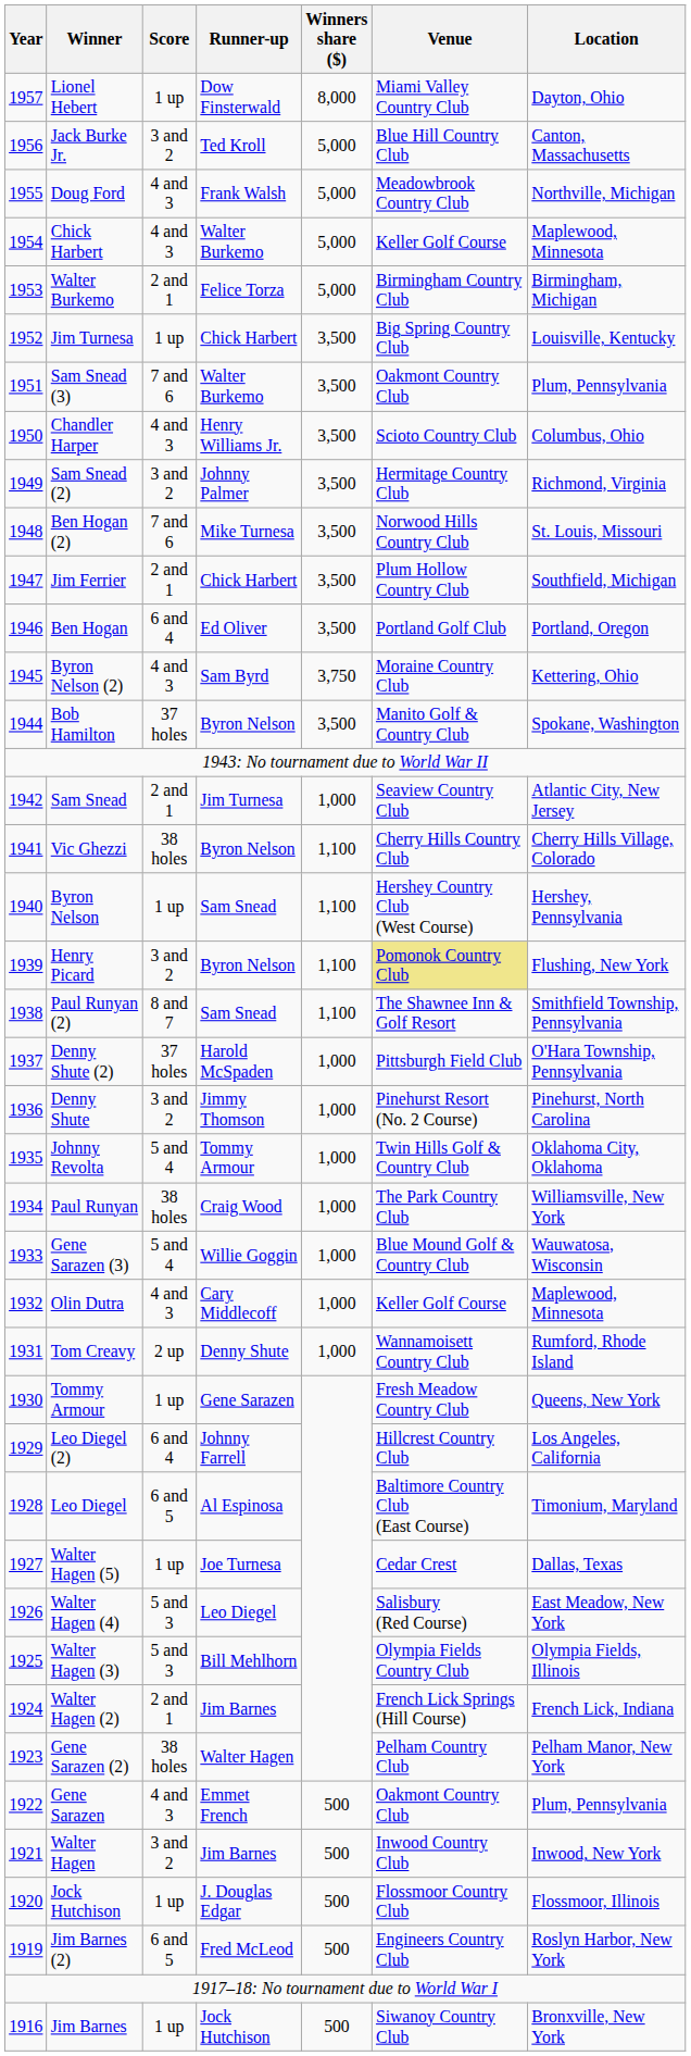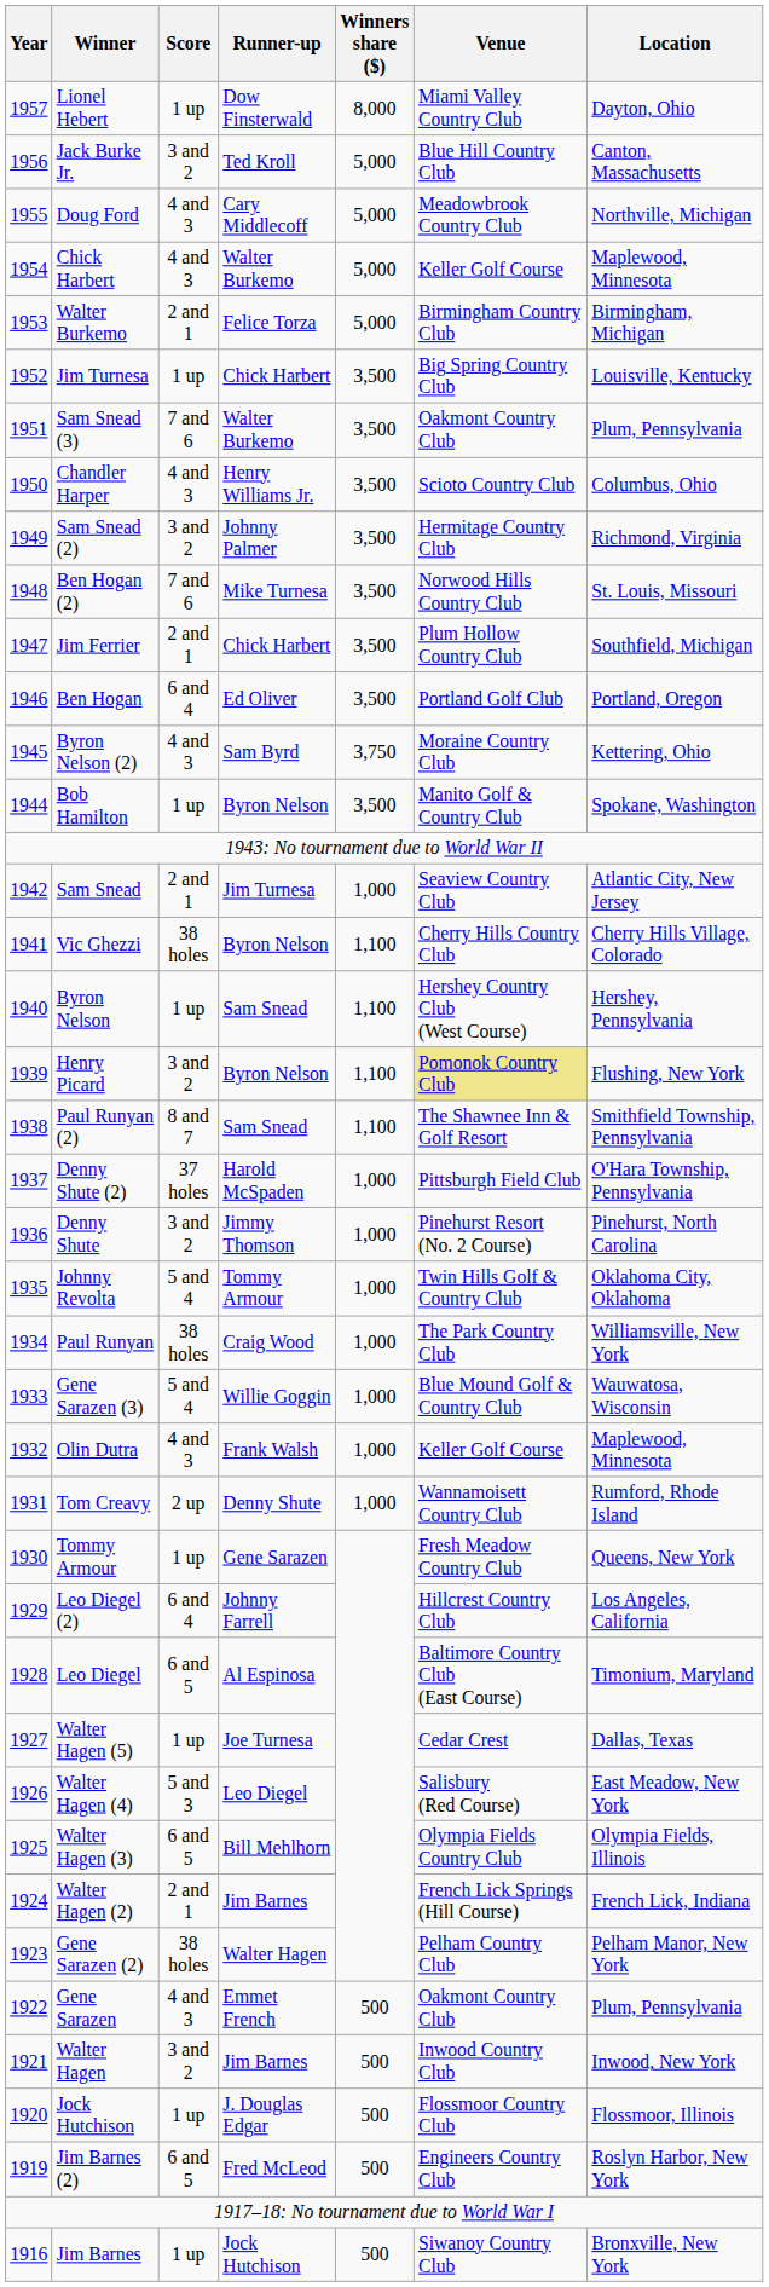 <table class="wikitable" style="font-size:95%">
 <tr>
 <th>Year</th>
 <th>Winner</th>
 <th>Score</th>
 <th>Runner-up</th>
 <th>Winners<br>share ($)</th>
 <th>Venue</th>
 <th>Location</th>
 </tr>
 <tr>
 <td align=center><a href='#'>1957</a></td>
 <td> <a href='#'>Lionel Hebert</a></td>
 <td align=center>1 up</td>
 <td> <a href='#'>Dow Finsterwald</a></td>
 <td align="center">8,000</td>
 <td><a href='#'>Miami Valley Country Club</a></td>
 <td><a href='#'>Dayton, Ohio</a></td>
 </tr>
 <tr>
 <td align=center><a href='#'>1956</a></td>
 <td> <a href='#'>Jack Burke Jr.</a></td>
 <td align=center>3 and 2</td>
 <td> <a href='#'>Ted Kroll</a></td>
 <td align="center">5,000</td>
 <td><a href='#'>Blue Hill Country Club</a></td>
 <td><a href='#'>Canton, Massachusetts</a></td>
 </tr>
 <tr>
 <td align=center><a href='#'>1955</a></td>
 <td> <a href='#'>Doug Ford</a></td>
 <td align=center>4 and 3</td>
-<td> <a href='#'>Frank Walsh</a></td>
+<td> <a href='#'>Cary Middlecoff</a></td>
 <td align="center">5,000</td>
 <td><a href='#'>Meadowbrook Country Club</a></td>
 <td><a href='#'>Northville, Michigan</a></td>
 </tr>
 <tr>
 <td align=center><a href='#'>1954</a></td>
 <td> <a href='#'>Chick Harbert</a></td>
 <td align=center>4 and 3</td>
 <td> <a href='#'>Walter Burkemo</a></td>
 <td align="center">5,000</td>
 <td><a href='#'>Keller Golf Course</a></td>
 <td><a href='#'>Maplewood, Minnesota</a></td>
 </tr>
 <tr>
 <td align=center><a href='#'>1953</a></td>
 <td> <a href='#'>Walter Burkemo</a></td>
 <td align=center>2 and 1</td>
 <td> <a href='#'>Felice Torza</a></td>
 <td align="center">5,000</td>
 <td><a href='#'>Birmingham Country Club</a></td>
 <td><a href='#'>Birmingham, Michigan</a></td>
 </tr>
 <tr>
 <td align=center><a href='#'>1952</a></td>
 <td> <a href='#'>Jim Turnesa</a></td>
 <td align=center>1 up</td>
 <td> <a href='#'>Chick Harbert</a></td>
 <td align="center">3,500</td>
 <td><a href='#'>Big Spring Country Club</a></td>
 <td><a href='#'>Louisville, Kentucky</a></td>
 </tr>
 <tr>
 <td align=center><a href='#'>1951</a></td>
 <td> <a href='#'>Sam Snead</a> (3)</td>
 <td align=center>7 and 6</td>
 <td> <a href='#'>Walter Burkemo</a></td>
 <td align="center">3,500</td>
 <td><a href='#'>Oakmont Country Club</a></td>
 <td><a href='#'>Plum, Pennsylvania</a></td>
 </tr>
 <tr>
 <td align=center><a href='#'>1950</a></td>
 <td> <a href='#'>Chandler Harper</a></td>
 <td align=center>4 and 3</td>
 <td> <a href='#'>Henry Williams Jr.</a></td>
 <td align="center">3,500</td>
 <td><a href='#'>Scioto Country Club</a></td>
 <td><a href='#'>Columbus, Ohio</a></td>
 </tr>
 <tr>
 <td align=center><a href='#'>1949</a></td>
 <td> <a href='#'>Sam Snead</a> (2)</td>
 <td align=center>3 and 2</td>
 <td> <a href='#'>Johnny Palmer</a></td>
 <td align="center">3,500</td>
 <td><a href='#'>Hermitage Country Club</a></td>
 <td><a href='#'>Richmond, Virginia</a></td>
 </tr>
 <tr>
 <td align=center><a href='#'>1948</a></td>
 <td> <a href='#'>Ben Hogan</a> (2)</td>
 <td align=center>7 and 6</td>
 <td> <a href='#'>Mike Turnesa</a></td>
 <td align="center">3,500</td>
 <td><a href='#'>Norwood Hills Country Club</a></td>
 <td><a href='#'>St. Louis, Missouri</a></td>
 </tr>
 <tr>
 <td align=center><a href='#'>1947</a></td>
 <td> <a href='#'>Jim Ferrier</a></td>
 <td align=center>2 and 1</td>
 <td> <a href='#'>Chick Harbert</a></td>
 <td align="center">3,500</td>
 <td><a href='#'>Plum Hollow Country Club</a></td>
 <td><a href='#'>Southfield, Michigan</a></td>
 </tr>
 <tr>
 <td align=center><a href='#'>1946</a></td>
 <td> <a href='#'>Ben Hogan</a></td>
 <td align=center>6 and 4</td>
 <td> <a href='#'>Ed Oliver</a></td>
 <td align="center">3,500</td>
 <td><a href='#'>Portland Golf Club</a></td>
 <td><a href='#'>Portland, Oregon</a></td>
 </tr>
 <tr>
 <td align=center><a href='#'>1945</a></td>
 <td> <a href='#'>Byron Nelson</a> (2)</td>
 <td align=center>4 and 3</td>
 <td> <a href='#'>Sam Byrd</a></td>
 <td align="center">3,750</td>
 <td><a href='#'>Moraine Country Club</a></td>
 <td><a href='#'>Kettering, Ohio</a></td>
 </tr>
 <tr>
 <td align=center><a href='#'>1944</a></td>
 <td> <a href='#'>Bob Hamilton</a></td>
-<td align=center>37 holes</td>
+<td align=center>1 up</td>
 <td> <a href='#'>Byron Nelson</a></td>
 <td align="center">3,500</td>
 <td><a href='#'>Manito Golf & Country Club</a></td>
 <td><a href='#'>Spokane, Washington</a></td>
 </tr>
 <tr>
 <td colspan="7" style="text-align:center;"><em>1943: No tournament due to <a href='#'>World War II</a></em></td>
 </tr>
 <tr>
 <td align=center><a href='#'>1942</a></td>
 <td> <a href='#'>Sam Snead</a></td>
 <td align=center>2 and 1</td>
 <td> <a href='#'>Jim Turnesa</a></td>
 <td align="center">1,000</td>
 <td><a href='#'>Seaview Country Club</a></td>
 <td><a href='#'>Atlantic City, New Jersey</a></td>
 </tr>
 <tr>
 <td align=center><a href='#'>1941</a></td>
 <td> <a href='#'>Vic Ghezzi</a></td>
 <td align=center>38 holes</td>
 <td> <a href='#'>Byron Nelson</a></td>
 <td align="center">1,100</td>
 <td><a href='#'>Cherry Hills Country Club</a></td>
 <td><a href='#'>Cherry Hills Village, Colorado</a></td>
 </tr>
 <tr>
 <td align=center><a href='#'>1940</a></td>
 <td> <a href='#'>Byron Nelson</a></td>
 <td align=center>1 up</td>
 <td> <a href='#'>Sam Snead</a></td>
 <td align="center">1,100</td>
 <td><a href='#'>Hershey Country Club</a><br>(West Course)</td>
 <td><a href='#'>Hershey, Pennsylvania</a></td>
 </tr>
 <tr>
 <td align=center><a href='#'>1939</a></td>
 <td> <a href='#'>Henry Picard</a></td>
 <td align=center>3 and 2</td>
 <td> <a href='#'>Byron Nelson</a></td>
 <td align="center">1,100</td>
 <td style="background: khaki;"><a href='#'>Pomonok Country Club</a></td>
 <td><a href='#'>Flushing, New York</a></td>
 </tr>
 <tr>
 <td align=center><a href='#'>1938</a></td>
 <td> <a href='#'>Paul Runyan</a> (2)</td>
 <td align=center>8 and 7</td>
 <td> <a href='#'>Sam Snead</a></td>
 <td align="center">1,100</td>
 <td><a href='#'>The Shawnee Inn & Golf Resort</a></td>
 <td><a href='#'>Smithfield Township, Pennsylvania</a></td>
 </tr>
 <tr>
 <td align=center><a href='#'>1937</a></td>
 <td> <a href='#'>Denny Shute</a> (2)</td>
 <td align=center>37 holes</td>
 <td> <a href='#'>Harold McSpaden</a></td>
 <td align="center">1,000</td>
 <td><a href='#'>Pittsburgh Field Club</a></td>
 <td><a href='#'>O'Hara Township, Pennsylvania</a></td>
 </tr>
 <tr>
 <td align=center><a href='#'>1936</a></td>
 <td> <a href='#'>Denny Shute</a></td>
 <td align=center>3 and 2</td>
 <td> <a href='#'>Jimmy Thomson</a></td>
 <td align="center">1,000</td>
 <td><a href='#'>Pinehurst Resort</a><br>(No. 2 Course)</td>
 <td><a href='#'>Pinehurst, North Carolina</a></td>
 </tr>
 <tr>
 <td align=center><a href='#'>1935</a></td>
 <td> <a href='#'>Johnny Revolta</a></td>
 <td align=center>5 and 4</td>
 <td> <a href='#'>Tommy Armour</a></td>
 <td align="center">1,000</td>
 <td><a href='#'>Twin Hills Golf & Country Club</a></td>
 <td><a href='#'>Oklahoma City, Oklahoma</a></td>
 </tr>
 <tr>
 <td align=center><a href='#'>1934</a></td>
 <td> <a href='#'>Paul Runyan</a></td>
 <td align=center>38 holes</td>
 <td> <a href='#'>Craig Wood</a></td>
 <td align="center">1,000</td>
 <td><a href='#'>The Park Country Club</a></td>
 <td><a href='#'>Williamsville, New York</a></td>
 </tr>
 <tr>
 <td align=center><a href='#'>1933</a></td>
 <td> <a href='#'>Gene Sarazen</a> (3)</td>
 <td align=center>5 and 4</td>
 <td> <a href='#'>Willie Goggin</a></td>
 <td align="center">1,000</td>
 <td><a href='#'>Blue Mound Golf & Country Club</a></td>
 <td><a href='#'>Wauwatosa, Wisconsin</a></td>
 </tr>
 <tr>
 <td align=center><a href='#'>1932</a></td>
 <td> <a href='#'>Olin Dutra</a></td>
 <td align=center>4 and 3</td>
-<td> <a href='#'>Cary Middlecoff</a></td>
+<td> <a href='#'>Frank Walsh</a></td>
 <td align="center">1,000</td>
 <td><a href='#'>Keller Golf Course</a></td>
 <td><a href='#'>Maplewood, Minnesota</a></td>
 </tr>
 <tr>
 <td align=center><a href='#'>1931</a></td>
 <td> <a href='#'>Tom Creavy</a></td>
 <td align=center>2 up</td>
 <td> <a href='#'>Denny Shute</a></td>
 <td align="center">1,000</td>
 <td><a href='#'>Wannamoisett Country Club</a></td>
 <td><a href='#'>Rumford, Rhode Island</a></td>
 </tr>
 <tr>
 <td align=center><a href='#'>1930</a></td>
 <td> <a href='#'>Tommy Armour</a></td>
 <td align=center>1 up</td>
 <td> <a href='#'>Gene Sarazen</a></td>
 <td rowspan="8"></td>
 <td><a href='#'>Fresh Meadow Country Club</a></td>
 <td><a href='#'>Queens, New York</a></td>
 </tr>
 <tr>
 <td align=center><a href='#'>1929</a></td>
 <td> <a href='#'>Leo Diegel</a> (2)</td>
 <td align=center>6 and 4</td>
 <td> <a href='#'>Johnny Farrell</a></td>
 <td><a href='#'>Hillcrest Country Club</a></td>
 <td><a href='#'>Los Angeles, California</a></td>
 </tr>
 <tr>
 <td align=center><a href='#'>1928</a></td>
 <td> <a href='#'>Leo Diegel</a></td>
 <td align=center>6 and 5</td>
 <td> <a href='#'>Al Espinosa</a></td>
 <td><a href='#'>Baltimore Country Club</a><br>(East Course)</td>
 <td><a href='#'>Timonium, Maryland</a></td>
 </tr>
 <tr>
 <td align=center><a href='#'>1927</a></td>
 <td> <a href='#'>Walter Hagen</a> (5)</td>
 <td align=center>1 up</td>
 <td> <a href='#'>Joe Turnesa</a></td>
 <td><a href='#'>Cedar Crest</a></td>
 <td><a href='#'>Dallas, Texas</a></td>
 </tr>
 <tr>
 <td align=center><a href='#'>1926</a></td>
 <td> <a href='#'>Walter Hagen</a> (4)</td>
 <td align=center>5 and 3</td>
 <td> <a href='#'>Leo Diegel</a></td>
 <td><a href='#'>Salisbury</a><br>(Red Course)</td>
 <td><a href='#'>East Meadow, New York</a></td>
 </tr>
 <tr>
 <td align=center><a href='#'>1925</a></td>
 <td> <a href='#'>Walter Hagen</a> (3)</td>
-<td align=center>5 and 3</td>
+<td align=center>6 and 5</td>
 <td> <a href='#'>Bill Mehlhorn</a></td>
 <td><a href='#'>Olympia Fields Country Club</a></td>
 <td><a href='#'>Olympia Fields, Illinois</a></td>
 </tr>
 <tr>
 <td align=center><a href='#'>1924</a></td>
 <td> <a href='#'>Walter Hagen</a> (2)</td>
 <td align=center>2 and 1</td>
 <td> <a href='#'>Jim Barnes</a></td>
 <td><a href='#'>French Lick Springs</a><br>(Hill Course)</td>
 <td><a href='#'>French Lick, Indiana</a></td>
 </tr>
 <tr>
 <td align=center><a href='#'>1923</a></td>
 <td> <a href='#'>Gene Sarazen</a> (2)</td>
 <td align=center>38 holes</td>
 <td> <a href='#'>Walter Hagen</a></td>
 <td><a href='#'>Pelham Country Club</a></td>
 <td><a href='#'>Pelham Manor, New York</a></td>
 </tr>
 <tr>
 <td align=center><a href='#'>1922</a></td>
 <td> <a href='#'>Gene Sarazen</a></td>
 <td align=center>4 and 3</td>
 <td> <a href='#'>Emmet French</a></td>
 <td align="center">500</td>
 <td><a href='#'>Oakmont Country Club</a></td>
 <td><a href='#'>Plum, Pennsylvania</a></td>
 </tr>
 <tr>
 <td align=center><a href='#'>1921</a></td>
 <td> <a href='#'>Walter Hagen</a></td>
 <td align=center>3 and 2</td>
 <td> <a href='#'>Jim Barnes</a></td>
 <td align="center">500</td>
 <td><a href='#'>Inwood Country Club</a></td>
 <td><a href='#'>Inwood, New York</a></td>
 </tr>
 <tr>
 <td align=center><a href='#'>1920</a></td>
 <td> <a href='#'>Jock Hutchison</a></td>
 <td align=center>1 up</td>
 <td> <a href='#'>J. Douglas Edgar</a></td>
 <td align="center">500</td>
 <td><a href='#'>Flossmoor Country Club</a></td>
 <td><a href='#'>Flossmoor, Illinois</a></td>
 </tr>
 <tr>
 <td align=center><a href='#'>1919</a></td>
 <td> <a href='#'>Jim Barnes</a> (2)</td>
 <td align=center>6 and 5</td>
 <td> <a href='#'>Fred McLeod</a></td>
 <td align="center">500</td>
 <td><a href='#'>Engineers Country Club</a></td>
 <td><a href='#'>Roslyn Harbor, New York</a></td>
 </tr>
 <tr>
 <td style="text-align:center;"colspan="7"><em>1917–18: No tournament due to <a href='#'>World War I</a></em></td>
 </tr>
 <tr>
 <td align=center><a href='#'>1916</a></td>
 <td> <a href='#'>Jim Barnes</a></td>
 <td align=center>1 up</td>
 <td> <a href='#'>Jock Hutchison</a></td>
 <td align="center">500</td>
 <td><a href='#'>Siwanoy Country Club</a></td>
 <td><a href='#'>Bronxville, New York</a></td>
 </tr>
 </table>
